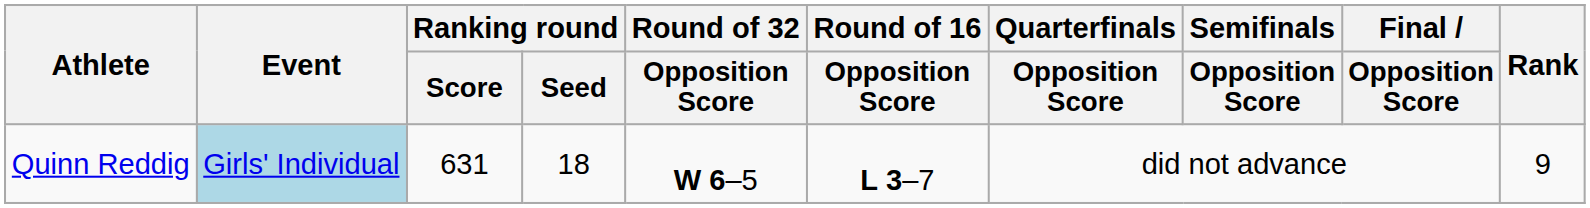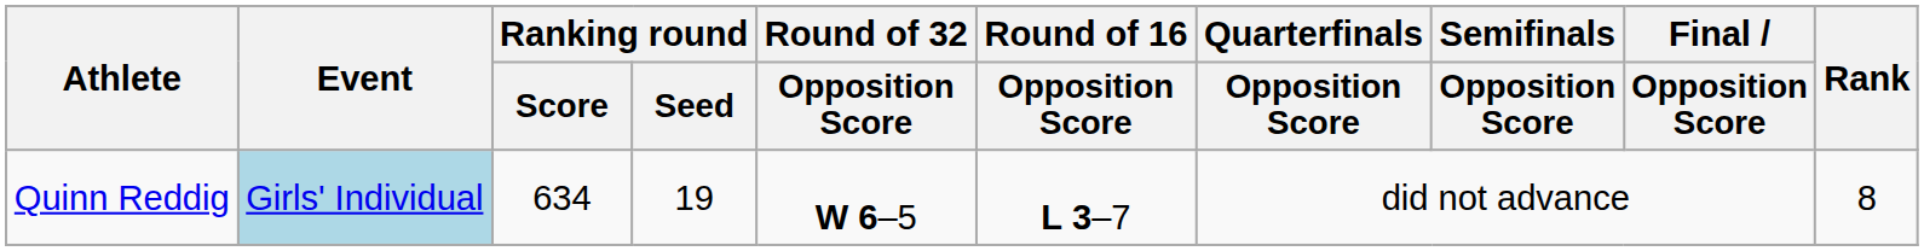 <table class="wikitable" style="font-size:90%;">
 <tr>
 <th rowspan="2">Athlete</th>
 <th rowspan="2">Event</th>
 <th colspan="2">Ranking round</th>
 <th>Round of 32</th>
 <th>Round of 16</th>
 <th>Quarterfinals</th>
 <th>Semifinals</th>
 <th>Final / </th>
 <th rowspan=2>Rank</th>
 </tr>
 <tr style="font-size:95%">
 <th>Score</th>
 <th>Seed</th>
 <th>Opposition<br>Score</th>
 <th>Opposition<br>Score</th>
 <th>Opposition<br>Score</th>
 <th>Opposition<br>Score</th>
 <th>Opposition<br>Score</th>
 </tr>
 <tr align=center>
 <td align=left><a href='#'>Quinn Reddig</a></td>
 <td style="background: lightblue;"><a href='#'>Girls' Individual</a></td>
-<td>631</td>
-<td>18</td>
+<td>634</td>
+<td>19</td>
 <td><br><strong>W</strong> <strong>6</strong>–5</td>
 <td><br><strong>L</strong> <strong>3</strong>–7</td>
 <td colspan=3>did not advance</td>
-<td>9</td>
+<td>8</td>
 </tr>
 </table>
